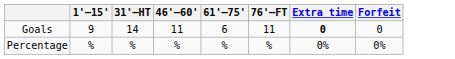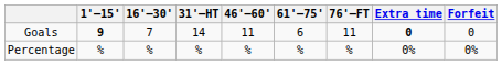 <table class="wikitable" style="text-align:center">
 <tr>
 <th></th>
 <th>1'–15'</th>
+<th>16'–30'</th>
 <th>31'–HT</th>
 <th>46'–60'</th>
 <th>61'–75'</th>
 <th>76'–FT</th>
 <th><a href='#'>Extra time</a></th>
 <th><a href='#'>Forfeit</a></th>
 </tr>
 <tr>
 <td>Goals</td>
-<td>9</td>
+<td><strong>9</strong></td>
+<td>7</td>
 <td>14</td>
 <td>11</td>
 <td>6</td>
 <td>11</td>
 <td><strong>0</strong></td>
 <td>0</td>
 </tr>
 <tr>
 <td>Percentage</td>
 <td>%</td>
 <td>%</td>
 <td>%</td>
 <td>%</td>
 <td>%</td>
+<td>%</td>
 <td>0%</td>
 <td>0%</td>
 </tr>
 </table>
